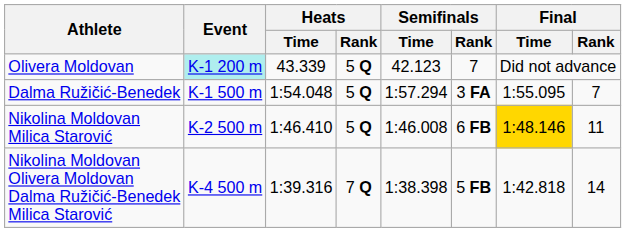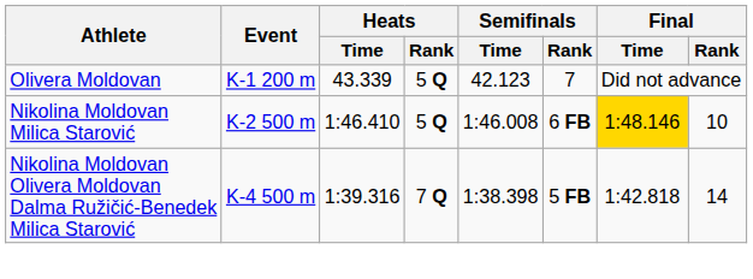 <table class=wikitable style="font-size:90%">
 <tr>
 <th rowspan="2">Athlete</th>
 <th rowspan="2">Event</th>
 <th colspan=2>Heats</th>
 <th colspan=2>Semifinals</th>
 <th colspan=2>Final</th>
 </tr>
 <tr style="font-size:95%">
 <th>Time</th>
 <th>Rank</th>
 <th>Time</th>
 <th>Rank</th>
 <th>Time</th>
 <th>Rank</th>
 </tr>
 <tr align=center>
 <td align=left><a href='#'>Olivera Moldovan</a></td>
-<td align=left style="background: paleturquoise;"><a href='#'>K-1 200 m</a></td>
+<td align=left><a href='#'>K-1 200 m</a></td>
 <td>43.339</td>
 <td>5 <strong>Q</strong></td>
 <td>42.123</td>
 <td>7</td>
 <td colspan=2>Did not advance</td>
-</tr>
-<tr align=center>
-<td align=left><a href='#'>Dalma Ružičić-Benedek</a></td>
-<td align=left><a href='#'>K-1 500 m</a></td>
-<td>1:54.048</td>
-<td>5 <strong>Q</strong></td>
-<td>1:57.294</td>
-<td>3 <strong>FA</strong></td>
-<td>1:55.095</td>
-<td>7</td>
 </tr>
 <tr align=center>
 <td align=left><a href='#'>Nikolina Moldovan</a><br><a href='#'>Milica Starović</a></td>
 <td align=left><a href='#'>K-2 500 m</a></td>
 <td>1:46.410</td>
 <td>5 <strong>Q</strong></td>
 <td>1:46.008</td>
 <td>6 <strong>FB</strong></td>
 <td style="background: gold;">1:48.146</td>
-<td>11</td>
+<td>10</td>
 </tr>
 <tr align=center>
 <td align=left><a href='#'>Nikolina Moldovan</a><br><a href='#'>Olivera Moldovan</a><br><a href='#'>Dalma Ružičić-Benedek</a><br><a href='#'>Milica Starović</a></td>
 <td align=left><a href='#'>K-4 500 m</a></td>
 <td>1:39.316</td>
 <td>7 <strong>Q</strong></td>
 <td>1:38.398</td>
 <td>5 <strong>FB</strong></td>
 <td>1:42.818</td>
 <td>14</td>
 </tr>
 </table>
